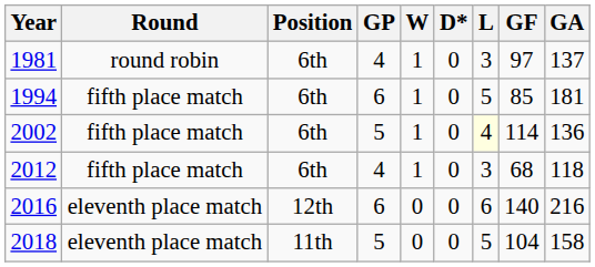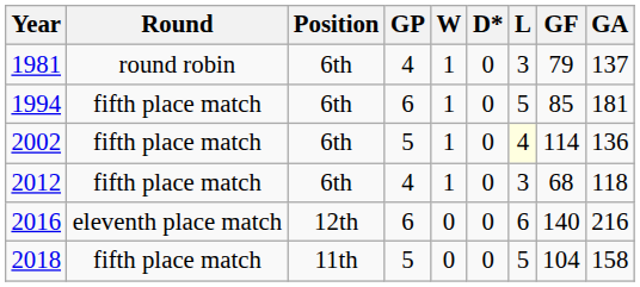 <table class="wikitable" style="text-align: center;">
 <tr>
 <th>Year</th>
 <th>Round</th>
 <th>Position</th>
 <th>GP</th>
 <th>W</th>
 <th>D*</th>
 <th>L</th>
 <th>GF</th>
 <th>GA</th>
 </tr>
 <tr>
 <td> <a href='#'>1981</a></td>
 <td>round robin</td>
 <td>6th</td>
 <td>4</td>
 <td>1</td>
 <td>0</td>
 <td>3</td>
-<td>97</td>
+<td>79</td>
 <td>137</td>
 </tr>
 <tr>
 <td> <a href='#'>1994</a></td>
 <td>fifth place match</td>
 <td>6th</td>
 <td>6</td>
 <td>1</td>
 <td>0</td>
 <td>5</td>
 <td>85</td>
 <td>181</td>
 </tr>
 <tr>
 <td> <a href='#'>2002</a></td>
 <td>fifth place match</td>
 <td>6th</td>
 <td>5</td>
 <td>1</td>
 <td>0</td>
 <td style="background: lightyellow;">4</td>
 <td>114</td>
 <td>136</td>
 </tr>
 <tr>
 <td> <a href='#'>2012</a></td>
 <td>fifth place match</td>
 <td>6th</td>
 <td>4</td>
 <td>1</td>
 <td>0</td>
 <td>3</td>
 <td>68</td>
 <td>118</td>
 </tr>
 <tr>
 <td> <a href='#'>2016</a></td>
 <td>eleventh place match</td>
 <td>12th</td>
 <td>6</td>
 <td>0</td>
 <td>0</td>
 <td>6</td>
 <td>140</td>
 <td>216</td>
 </tr>
 <tr>
 <td> <a href='#'>2018</a></td>
-<td>eleventh place match</td>
+<td>fifth place match</td>
 <td>11th</td>
 <td>5</td>
 <td>0</td>
 <td>0</td>
 <td>5</td>
 <td>104</td>
 <td>158</td>
 </tr>
 </table>
